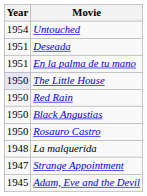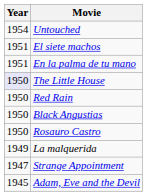 <table class="wikitable">
 <tr>
 <th><strong>Year</strong></th>
 <th><strong>Movie</strong></th>
 </tr>
 <tr>
 <td>1954</td>
 <td><em><a href='#'>Untouched</a></em></td>
 </tr>
 <tr>
 <td>1951</td>
-<td><em><a href='#'>Deseada</a></em></td>
+<td><em><a href='#'>El siete machos</a></em></td>
 </tr>
 <tr>
 <td>1951</td>
 <td><em><a href='#'>En la palma de tu mano</a></em></td>
 </tr>
 <tr>
 <td style="background: lavender;">1950</td>
 <td><em><a href='#'>The Little House</a></em></td>
 </tr>
 <tr>
 <td>1950</td>
 <td><em><a href='#'>Red Rain</a></em></td>
 </tr>
 <tr>
 <td>1950</td>
 <td><em><a href='#'>Black Angustias</a></em></td>
 </tr>
 <tr>
 <td>1950</td>
 <td><em><a href='#'>Rosauro Castro</a></em></td>
 </tr>
 <tr>
-<td>1948</td>
+<td>1949</td>
 <td><em>La malquerida</em></td>
 </tr>
 <tr>
 <td>1947</td>
 <td><em><a href='#'>Strange Appointment</a></em></td>
 </tr>
 <tr>
 <td>1945</td>
 <td><em><a href='#'>Adam, Eve and the Devil</a></em></td>
 </tr>
 </table>
